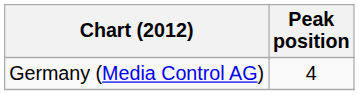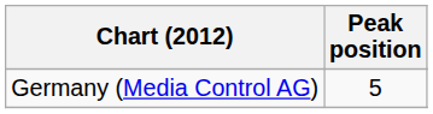 <table class="wikitable sortable">
 <tr>
 <th scope="col">Chart (2012)</th>
 <th scope="col">Peak<br>position</th>
 </tr>
 <tr>
 </tr>
 <tr>
 </tr>
 <tr>
 <td>Germany (<a href='#'>Media Control AG</a>)</td>
-<td align="center">4</td>
+<td align="center">5</td>
 </tr>
 <tr>
 </tr>
 <tr>
 </tr>
 </table>
